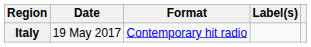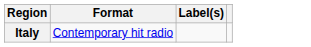 <table class="wikitable plainrowheaders">
 <tr>
 <th>Region</th>
-<th>Date</th>
 <th>Format</th>
 <th>Label(s)</th>
 <th></th>
 </tr>
 <tr>
 <th scope="row">Italy</th>
-<td>19 May 2017</td>
 <td><a href='#'>Contemporary hit radio</a></td>
 <td></td>
 <td></td>
 </tr>
 </table>
